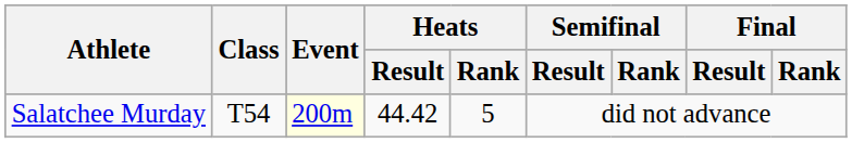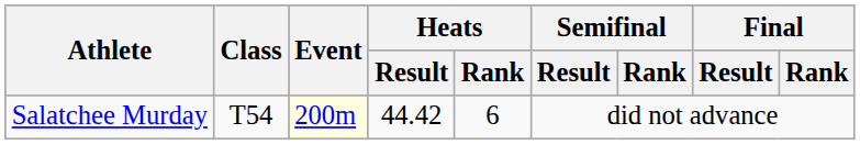 <table class=wikitable style="font-size:90%">
 <tr>
 <th rowspan="2">Athlete</th>
 <th rowspan="2">Class</th>
 <th rowspan="2">Event</th>
 <th colspan="2">Heats</th>
 <th colspan="2">Semifinal</th>
 <th colspan="2">Final</th>
 </tr>
 <tr>
 <th>Result</th>
 <th>Rank</th>
 <th>Result</th>
 <th>Rank</th>
 <th>Result</th>
 <th>Rank</th>
 </tr>
 <tr>
 <td><a href='#'>Salatchee Murday</a></td>
 <td style="text-align:center;">T54</td>
 <td style="background: lightyellow;"><a href='#'>200m</a></td>
 <td style="text-align:center;">44.42</td>
-<td style="text-align:center;">5</td>
+<td style="text-align:center;">6</td>
 <td style="text-align:center;" colspan="4">did not advance</td>
 </tr>
 </table>
